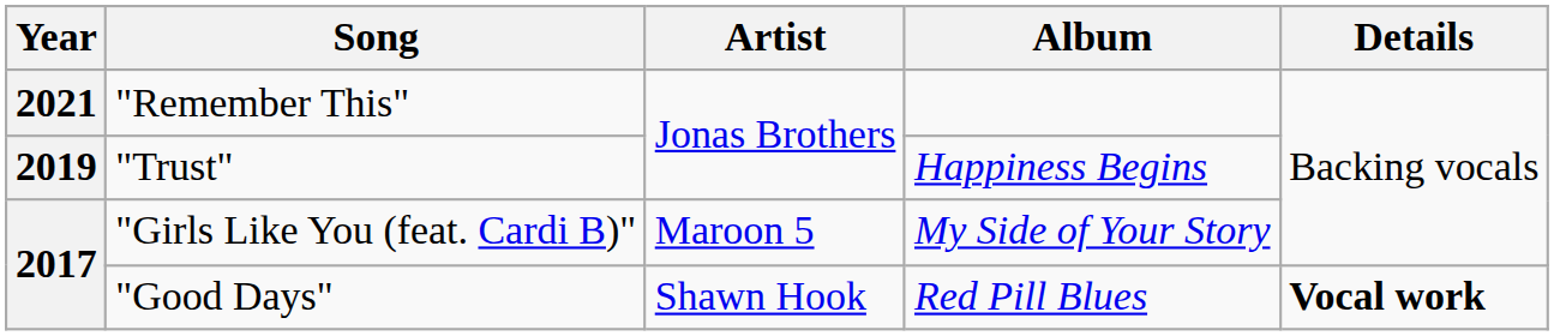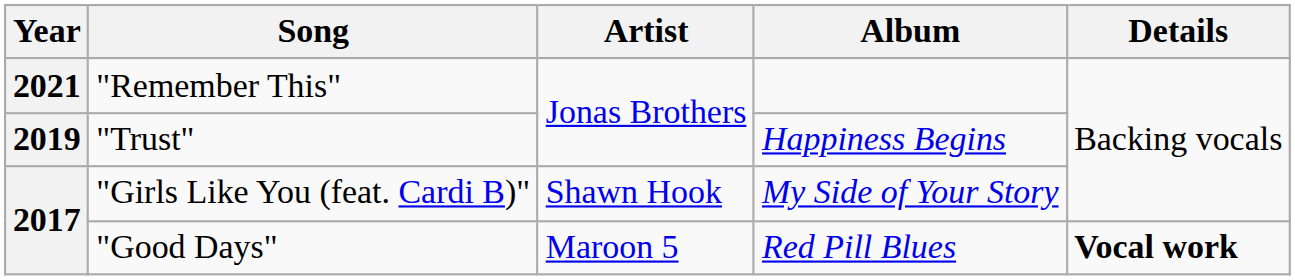 <table class="wikitable plainrowheaders">
 <tr>
 <th scope="col">Year</th>
 <th scope="col">Song</th>
 <th scope="col">Artist</th>
 <th scope="col">Album</th>
 <th scope="col">Details</th>
 </tr>
 <tr>
 <th scope="row">2021</th>
 <td>"Remember This"</td>
 <td rowspan="2"><a href='#'>Jonas Brothers</a></td>
 <td></td>
 <td rowspan="3">Backing vocals</td>
 </tr>
 <tr>
 <th scope="row">2019</th>
 <td>"Trust"</td>
 <td><em><a href='#'>Happiness Begins</a></em></td>
 </tr>
 <tr>
 <th scope="row" rowspan="2">2017</th>
 <td>"Girls Like You (feat. <a href='#'>Cardi B</a>)"</td>
-<td><a href='#'>Maroon 5</a></td>
+<td><a href='#'>Shawn Hook</a></td>
 <td><a href='#'><em>My Side of Your Story</em></a></td>
 </tr>
 <tr>
 <td>"Good Days"</td>
-<td><a href='#'>Shawn Hook</a></td>
+<td><a href='#'>Maroon 5</a></td>
 <td><em><a href='#'>Red Pill Blues</a></em></td>
 <td><strong>Vocal work</strong></td>
 </tr>
 </table>
